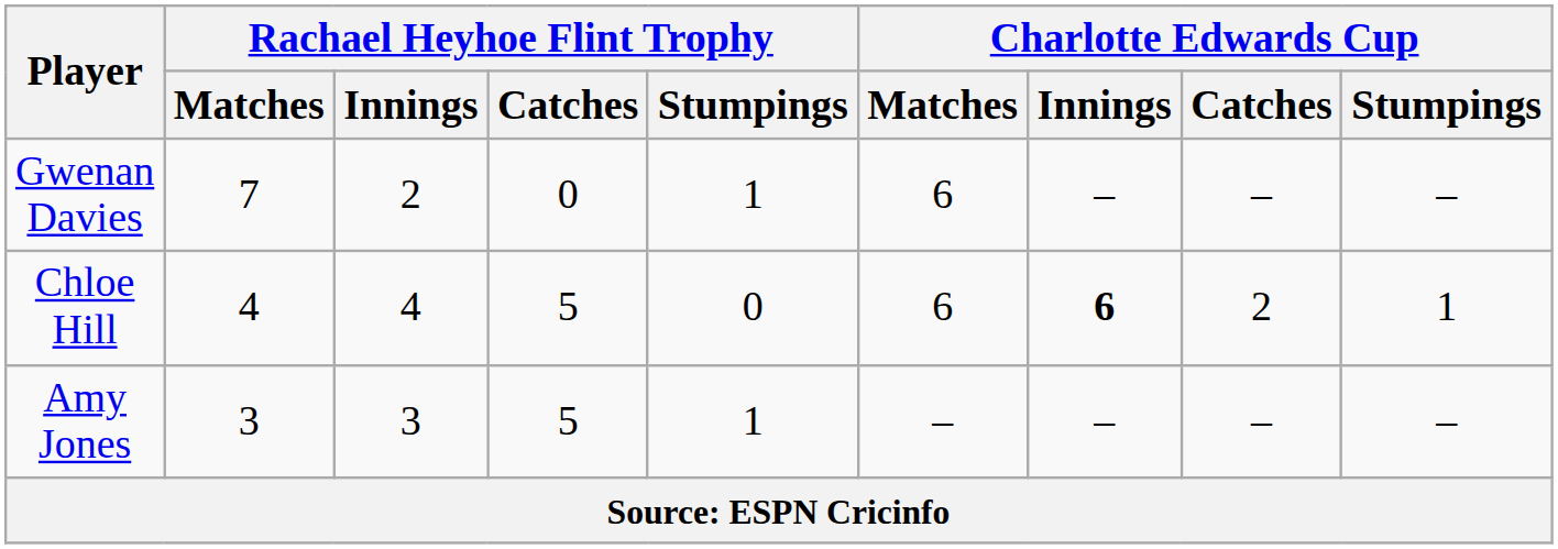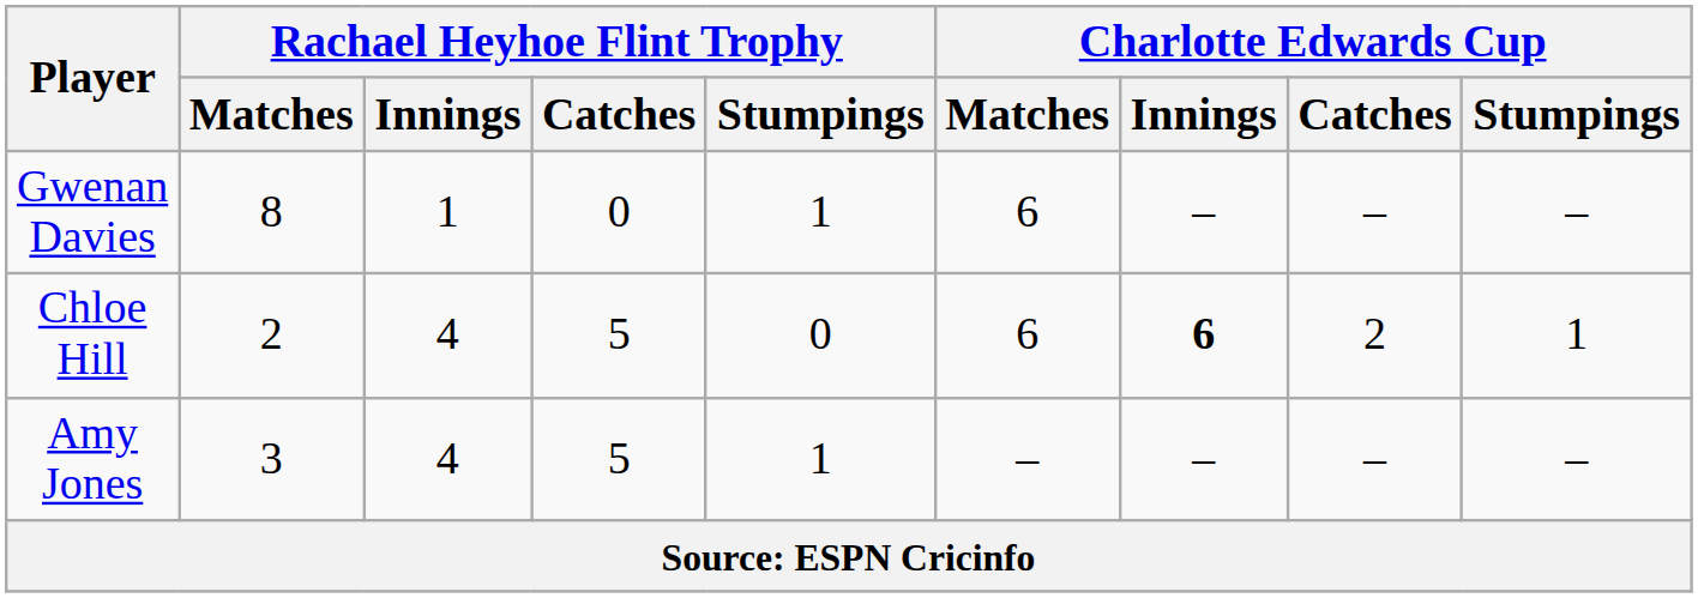 <table class="wikitable" style="text-align:center; width:55%;">
 <tr>
 <th rowspan=2>Player</th>
 <th colspan=4><a href='#'>Rachael Heyhoe Flint Trophy</a></th>
 <th colspan=4><a href='#'>Charlotte Edwards Cup</a></th>
 </tr>
 <tr>
 <th>Matches</th>
 <th>Innings</th>
 <th>Catches</th>
 <th>Stumpings</th>
 <th>Matches</th>
 <th>Innings</th>
 <th>Catches</th>
 <th>Stumpings</th>
 </tr>
 <tr>
 <td><a href='#'>Gwenan Davies</a></td>
-<td>7</td>
-<td>2</td>
+<td>8</td>
+<td>1</td>
 <td>0</td>
 <td>1</td>
 <td>6</td>
 <td>–</td>
 <td>–</td>
 <td>–</td>
 </tr>
 <tr>
 <td><a href='#'>Chloe Hill</a></td>
-<td>4</td>
+<td>2</td>
 <td>4</td>
 <td>5</td>
 <td>0</td>
 <td>6</td>
 <td><strong>6</strong></td>
 <td>2</td>
 <td>1</td>
 </tr>
 <tr>
 <td><a href='#'>Amy Jones</a></td>
 <td>3</td>
-<td>3</td>
+<td>4</td>
 <td>5</td>
 <td>1</td>
 <td>–</td>
 <td>–</td>
 <td>–</td>
 <td>–</td>
 </tr>
 <tr>
 <th colspan="9"><small>Source: ESPN Cricinfo</small></th>
 </tr>
 </table>
